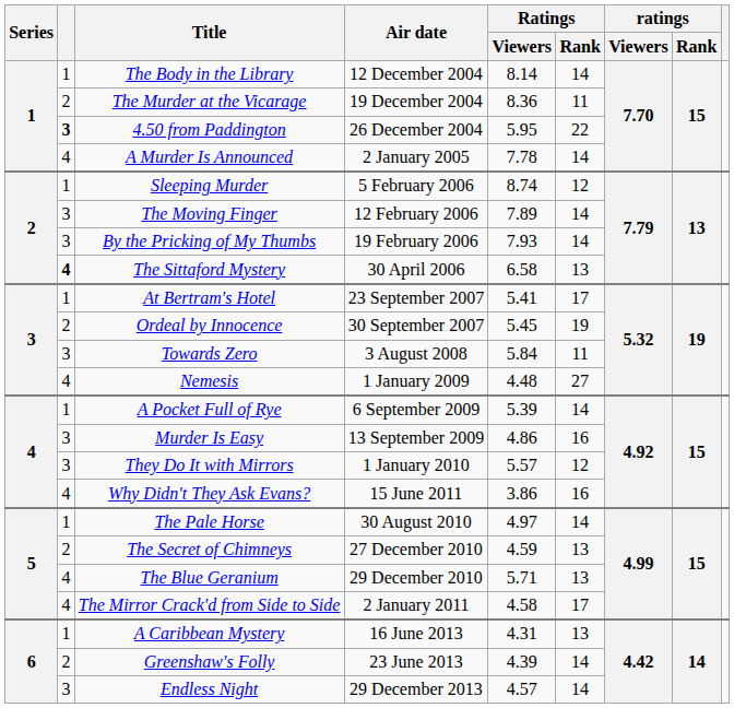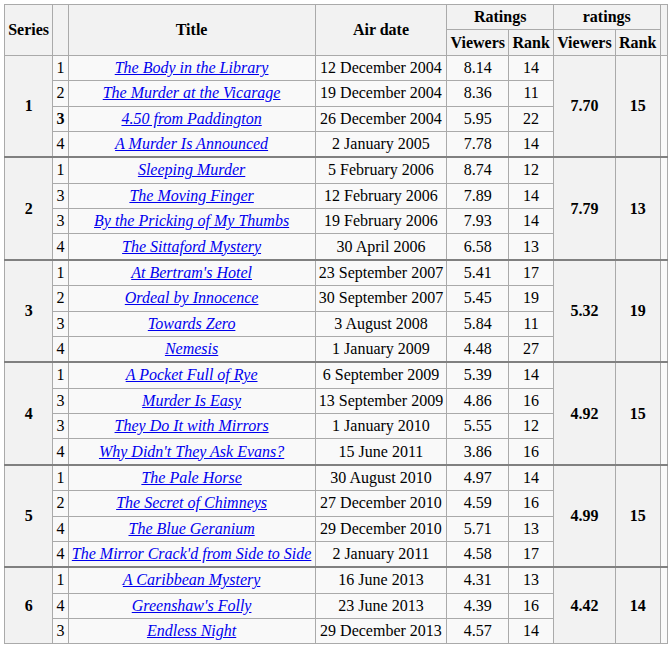 <table class="wikitable" style="text-align:center;">
 <tr>
 <th rowspan="2">Series</th>
 <th rowspan="2"></th>
 <th rowspan="2">Title</th>
 <th rowspan="2">Air date</th>
 <th colspan="2">Ratings</th>
 <th colspan="2"> ratings</th>
 <th rowspan="2"></th>
 </tr>
 <tr>
 <th>Viewers</th>
 <th>Rank</th>
 <th>Viewers</th>
 <th>Rank</th>
 </tr>
 <tr>
 <th rowspan="4">1</th>
 <td>1</td>
 <td><em><a href='#'>The Body in the Library</a></em></td>
 <td>12 December 2004</td>
 <td>8.14</td>
 <td>14</td>
 <th rowspan="4">7.70</th>
 <th rowspan="4">15</th>
 <td rowspan="4"></td>
 </tr>
 <tr>
 <td>2</td>
 <td><em><a href='#'>The Murder at the Vicarage</a></em></td>
 <td>19 December 2004</td>
 <td>8.36</td>
 <td>11</td>
 </tr>
 <tr>
 <td><strong>3</strong></td>
 <td><em><a href='#'>4.50 from Paddington</a></em></td>
 <td>26 December 2004</td>
 <td>5.95</td>
 <td>22</td>
 </tr>
 <tr>
 <td>4</td>
 <td><em><a href='#'>A Murder Is Announced</a></em></td>
 <td>2 January 2005</td>
 <td>7.78</td>
 <td>14</td>
 </tr>
 <tr style="border-top:2px solid gray;">
 <th rowspan="4">2</th>
 <td>1</td>
 <td><em><a href='#'>Sleeping Murder</a></em></td>
 <td>5 February 2006</td>
 <td>8.74</td>
 <td>12</td>
 <th rowspan="4">7.79</th>
 <th rowspan="4">13</th>
 <td rowspan="4"></td>
 </tr>
 <tr>
 <td>3</td>
 <td><em><a href='#'>The Moving Finger</a></em></td>
 <td>12 February 2006</td>
 <td>7.89</td>
 <td>14</td>
 </tr>
 <tr>
 <td>3</td>
 <td><em><a href='#'>By the Pricking of My Thumbs</a></em></td>
 <td>19 February 2006</td>
 <td>7.93</td>
 <td>14</td>
 </tr>
 <tr>
-<td><strong>4</strong></td>
+<td>4</td>
 <td><em><a href='#'>The Sittaford Mystery</a></em></td>
 <td>30 April 2006</td>
 <td>6.58</td>
 <td>13</td>
 </tr>
 <tr style="border-top:2px solid gray;">
 <th rowspan="4">3</th>
 <td>1</td>
 <td><em><a href='#'>At Bertram's Hotel</a></em></td>
 <td>23 September 2007</td>
 <td>5.41</td>
 <td>17</td>
 <th rowspan="4">5.32</th>
 <th rowspan="4">19</th>
 <td rowspan="4"></td>
 </tr>
 <tr>
 <td>2</td>
 <td><em><a href='#'>Ordeal by Innocence</a></em></td>
 <td>30 September 2007</td>
 <td>5.45</td>
 <td>19</td>
 </tr>
 <tr>
 <td>3</td>
 <td><em><a href='#'>Towards Zero</a></em></td>
 <td>3 August 2008</td>
 <td>5.84</td>
 <td>11</td>
 </tr>
 <tr>
 <td>4</td>
 <td><em><a href='#'>Nemesis</a></em></td>
 <td>1 January 2009</td>
 <td>4.48</td>
 <td>27</td>
 </tr>
 <tr style="border-top:2px solid gray;">
 <th rowspan="4">4</th>
 <td>1</td>
 <td><em><a href='#'>A Pocket Full of Rye</a></em></td>
 <td>6 September 2009</td>
 <td>5.39</td>
 <td>14</td>
 <th rowspan="4">4.92</th>
 <th rowspan="4">15</th>
 <td rowspan="4"></td>
 </tr>
 <tr>
 <td>3</td>
 <td><em><a href='#'>Murder Is Easy</a></em></td>
 <td>13 September 2009</td>
 <td>4.86</td>
 <td>16</td>
 </tr>
 <tr>
 <td>3</td>
 <td><em><a href='#'>They Do It with Mirrors</a></em></td>
 <td>1 January 2010</td>
-<td>5.57</td>
+<td>5.55</td>
 <td>12</td>
 </tr>
 <tr>
 <td>4</td>
 <td><em><a href='#'>Why Didn't They Ask Evans?</a></em></td>
 <td>15 June 2011</td>
 <td>3.86</td>
 <td>16</td>
 </tr>
 <tr style="border-top:2px solid gray;">
 <th rowspan="4">5</th>
 <td>1</td>
 <td><em><a href='#'>The Pale Horse</a></em></td>
 <td>30 August 2010</td>
 <td>4.97</td>
 <td>14</td>
 <th rowspan="4">4.99</th>
 <th rowspan="4">15</th>
 <td rowspan="4"></td>
 </tr>
 <tr>
 <td>2</td>
 <td><em><a href='#'>The Secret of Chimneys</a></em></td>
 <td>27 December 2010</td>
 <td>4.59</td>
-<td>13</td>
+<td>16</td>
 </tr>
 <tr>
 <td>4</td>
 <td><em><a href='#'>The Blue Geranium</a></em></td>
 <td>29 December 2010</td>
 <td>5.71</td>
 <td>13</td>
 </tr>
 <tr>
 <td>4</td>
 <td><em><a href='#'>The Mirror Crack'd from Side to Side</a></em></td>
 <td>2 January 2011</td>
 <td>4.58</td>
 <td>17</td>
 </tr>
 <tr style="border-top:2px solid gray;">
 <th rowspan="4">6</th>
 <td>1</td>
 <td><em><a href='#'>A Caribbean Mystery</a></em></td>
 <td>16 June 2013</td>
 <td>4.31</td>
 <td>13</td>
 <th rowspan="4">4.42</th>
 <th rowspan="4">14</th>
 <td rowspan="3"></td>
 </tr>
 <tr>
-<td>2</td>
+<td>4</td>
 <td><em><a href='#'>Greenshaw's Folly</a></em></td>
 <td>23 June 2013</td>
 <td>4.39</td>
-<td>14</td>
+<td>16</td>
 </tr>
 <tr>
 <td>3</td>
 <td><em><a href='#'>Endless Night</a></em></td>
 <td>29 December 2013</td>
 <td>4.57</td>
 <td>14</td>
 </tr>
 </table>
